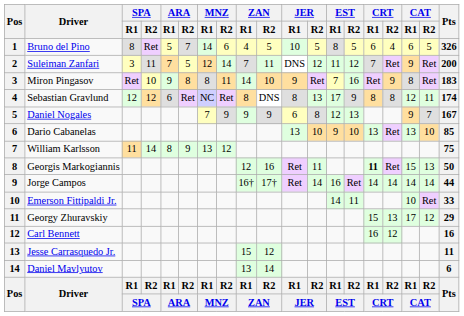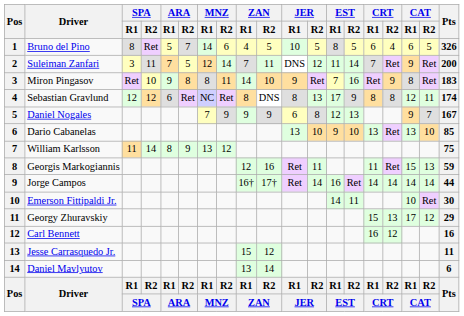 <table class="wikitable" style="font-size:85%; text-align:center">
 <tr>
 <th rowspan="2">Pos</th>
 <th rowspan="2">Driver</th>
 <th colspan="2"><a href='#'>SPA</a><br></th>
 <th colspan="2"><a href='#'>ARA</a><br></th>
 <th colspan="2"><a href='#'>MNZ</a><br></th>
 <th colspan="2"><a href='#'>ZAN</a><br></th>
 <th colspan="2"><a href='#'>JER</a><br></th>
 <th colspan="2"><a href='#'>EST</a><br></th>
 <th colspan="2"><a href='#'>CRT</a><br></th>
 <th colspan="2"><a href='#'>CAT</a><br></th>
 <th rowspan="2">Pts</th>
 </tr>
 <tr>
 <th>R1</th>
 <th>R2</th>
 <th>R1</th>
 <th>R2</th>
 <th>R1</th>
 <th>R2</th>
 <th>R1</th>
 <th>R2</th>
 <th>R1</th>
 <th>R2</th>
 <th>R1</th>
 <th>R2</th>
 <th>R1</th>
 <th>R2</th>
 <th>R1</th>
 <th>R2</th>
 </tr>
 <tr>
 <th>1</th>
 <td align="left"> <a href='#'>Bruno del Pino</a></td>
 <td style="background:#dfdfdf;">8</td>
 <td style="background:#efcfff;">Ret</td>
 <td style="background:#ffffbf;">5</td>
 <td style="background:#dfdfdf;">7</td>
 <td style="background:#dfffdf;">14</td>
 <td style="background:#ffffbf;">6</td>
 <td style="background:#ffffbf;">4</td>
 <td style="background:#ffffbf;">5</td>
 <td style="background:#dfffdf;">10</td>
 <td style="background:#ffffbf;">5</td>
 <td style="background:#dfdfdf;">8</td>
 <td style="background:#ffffbf;">5</td>
 <td style="background:#ffffbf;">6</td>
 <td style="background:#ffffbf;">4</td>
 <td style="background:#ffffbf;">6</td>
 <td style="background:#ffffbf;">5</td>
 <th>326</th>
 </tr>
 <tr>
 <th>2</th>
 <td align="left"> <a href='#'>Suleiman Zanfari</a></td>
 <td style="background:#ffffbf;">3</td>
 <td style="background:#dfdfdf;">11</td>
 <td style="background:#ffdf9f;">7</td>
 <td style="background:#ffffbf;">5</td>
 <td style="background:#ffdf9f;">12</td>
 <td style="background:#dfffdf;">14</td>
 <td style="background:#dfdfdf;">7</td>
 <td style="background:#dfffdf;">11</td>
 <td style="background:#ffffff;">DNS</td>
 <td style="background:#dfffdf;">12</td>
 <td style="background:#dfffdf;">11</td>
-<td style="background:#dfffdf;">12</td>
+<td style="background:#dfffdf;">14</td>
 <td style="background:#dfdfdf;">7</td>
 <td style="background:#efcfff;">Ret</td>
 <td style="background:#ffdf9f;">9</td>
 <td style="background:#efcfff;">Ret</td>
 <th>200</th>
 </tr>
 <tr>
 <th>3</th>
 <td align="left"> Miron Pingasov</td>
 <td style="background:#efcfff;">Ret</td>
 <td style="background:#ffffbf;">10</td>
 <td style="background:#dfffdf;">9</td>
 <td style="background:#ffdf9f;">8</td>
 <td style="background:#dfdfdf;">8</td>
 <td style="background:#ffdf9f;">11</td>
 <td style="background:#dfffdf;">14</td>
 <td style="background:#ffdf9f;">10</td>
 <td style="background:#ffdf9f;">9</td>
 <td style="background:#efcfff;">Ret</td>
 <td style="background:#ffffbf;">7</td>
 <td style="background:#dfffdf;">16</td>
 <td style="background:#efcfff;">Ret</td>
 <td style="background:#ffdf9f;">9</td>
 <td style="background:#dfdfdf;">8</td>
 <td style="background:#efcfff;">Ret</td>
 <th>183</th>
 </tr>
 <tr>
 <th>4</th>
 <td align="left"> Sebastian Gravlund</td>
 <td style="background:#dfffdf;">12</td>
 <td style="background:#ffdf9f;">12</td>
 <td style="background:#dfdfdf;">6</td>
 <td style="background:#efcfff;">Ret</td>
 <td style="background:#cfcfff;">NC</td>
 <td style="background:#efcfff;">Ret</td>
 <td style="background:#ffdf9f;">8</td>
 <td style="background:#ffffff;">DNS</td>
 <td style="background:#dfdfdf;">8</td>
 <td style="background:#dfffdf;">13</td>
 <td style="background:#dfffdf;">17</td>
 <td style="background:#dfdfdf;">9</td>
 <td style="background:#ffdf9f;">8</td>
 <td style="background:#dfdfdf;">8</td>
 <td style="background:#dfffdf;">12</td>
 <td style="background:#dfffdf;">11</td>
 <th>174</th>
 </tr>
 <tr>
 <th>5</th>
 <td align="left"> <a href='#'>Daniel Nogales</a></td>
 <td></td>
 <td></td>
 <td></td>
 <td></td>
 <td style="background:#ffffbf;">7</td>
 <td style="background:#dfdfdf;">9</td>
 <td style="background:#dfffdf;">9</td>
 <td style="background:#dfdfdf;">9</td>
 <td style="background:#ffffbf;">6</td>
 <td style="background:#dfdfdf;">8</td>
 <td style="background:#dfffdf;">12</td>
 <td style="background:#dfffdf;">13</td>
 <td></td>
 <td></td>
 <td style="background:#ffdf9f;">9</td>
 <td style="background:#dfdfdf;">7</td>
 <th>167</th>
 </tr>
 <tr>
 <th>6</th>
 <td align="left"> Dario Cabanelas</td>
 <td></td>
 <td></td>
 <td></td>
 <td></td>
 <td></td>
 <td></td>
 <td></td>
 <td></td>
 <td style="background:#dfffdf;">13</td>
 <td style="background:#ffdf9f;">10</td>
 <td style="background:#ffdf9f;">9</td>
 <td style="background:#ffdf9f;">10</td>
 <td style="background:#dfffdf;">13</td>
 <td style="background:#efcfff;">Ret</td>
 <td style="background:#dfffdf;">13</td>
 <td style="background:#ffdf9f;">10</td>
 <th>85</th>
 </tr>
 <tr>
 <th>7</th>
 <td align="left"> William Karlsson</td>
 <td style="background:#ffdf9f;">11</td>
 <td style="background:#dfffdf;">14</td>
 <td style="background:#dfffdf;">8</td>
 <td style="background:#dfffdf;">9</td>
 <td style="background:#dfffdf;">13</td>
 <td style="background:#dfffdf;">12</td>
 <td></td>
 <td></td>
 <td></td>
 <td></td>
 <td></td>
 <td></td>
 <td></td>
 <td></td>
 <td></td>
 <td></td>
 <th>75</th>
 </tr>
 <tr>
 <th>8</th>
 <td align="left"> Georgis Markogiannis</td>
 <td></td>
 <td></td>
 <td></td>
 <td></td>
 <td></td>
 <td></td>
 <td style="background:#dfffdf;">12</td>
 <td style="background:#dfffdf;">16</td>
 <td style="background:#efcfff;">Ret</td>
 <td style="background:#dfffdf;">11</td>
 <td></td>
 <td></td>
-<td style="background:#dfffdf;"><strong>11</strong></td>
+<td style="background:#dfffdf;">11</td>
 <td style="background:#efcfff;">Ret</td>
 <td style="background:#dfffdf;">15</td>
 <td style="background:#dfffdf;">13</td>
-<th>50</th>
+<th>59</th>
 </tr>
 <tr>
 <th>9</th>
 <td align="left"> Jorge Campos</td>
 <td></td>
 <td></td>
 <td></td>
 <td></td>
 <td></td>
 <td></td>
 <td style="background:#dfffdf;">16†</td>
 <td style="background:#dfffdf;">17†</td>
 <td style="background:#efcfff;">Ret</td>
 <td style="background:#dfffdf;">14</td>
 <td style="background:#dfffdf;">16</td>
 <td style="background:#efcfff;">Ret</td>
 <td style="background:#dfffdf;">14</td>
 <td style="background:#dfffdf;">14</td>
 <td style="background:#dfffdf;">14</td>
 <td style="background:#dfffdf;">14</td>
 <th>44</th>
 </tr>
 <tr>
 <th>10</th>
 <td align="left"> <a href='#'>Emerson Fittipaldi Jr.</a></td>
 <td></td>
 <td></td>
 <td></td>
 <td></td>
 <td></td>
 <td></td>
 <td></td>
 <td></td>
 <td></td>
 <td></td>
 <td style="background:#dfffdf;">14</td>
 <td style="background:#dfffdf;">11</td>
 <td></td>
 <td></td>
 <td style="background:#dfffdf;">10</td>
 <td style="background:#efcfff;">Ret</td>
-<th>33</th>
+<th>30</th>
 </tr>
 <tr>
 <th>11</th>
 <td align="left"> Georgy Zhuravskiy</td>
 <td></td>
 <td></td>
 <td></td>
 <td></td>
 <td></td>
 <td></td>
 <td></td>
 <td></td>
 <td></td>
 <td></td>
 <td></td>
 <td></td>
 <td style="background:#dfffdf;">15</td>
 <td style="background:#dfffdf;">13</td>
 <td style="background:#dfffdf;">17</td>
 <td style="background:#dfffdf;">12</td>
 <th>29</th>
 </tr>
 <tr>
 <th>12</th>
 <td align="left"> <a href='#'>Carl Bennett</a></td>
 <td></td>
 <td></td>
 <td></td>
 <td></td>
 <td></td>
 <td></td>
 <td></td>
 <td></td>
 <td></td>
 <td></td>
 <td></td>
 <td></td>
 <td style="background:#dfffdf;">16</td>
 <td style="background:#dfffdf;">12</td>
 <td></td>
 <td></td>
 <th>16</th>
 </tr>
 <tr>
 <th>13</th>
 <td align="left"> <a href='#'>Jesse Carrasquedo Jr.</a></td>
 <td></td>
 <td></td>
 <td></td>
 <td></td>
 <td></td>
 <td></td>
 <td style="background:#dfffdf;">15</td>
 <td style="background:#dfffdf;">12</td>
 <td></td>
 <td></td>
 <td></td>
 <td></td>
 <td></td>
 <td></td>
 <td></td>
 <td></td>
 <th>11</th>
 </tr>
 <tr>
 <th>14</th>
 <td align="left"> <a href='#'>Daniel Mavlyutov</a></td>
 <td></td>
 <td></td>
 <td></td>
 <td></td>
 <td></td>
 <td></td>
 <td style="background:#dfffdf;">13</td>
 <td style="background:#dfffdf;">14</td>
 <td></td>
 <td></td>
 <td></td>
 <td></td>
 <td></td>
 <td></td>
 <td></td>
 <td></td>
 <th>6</th>
 </tr>
 <tr>
 <th rowspan="2">Pos</th>
 <th rowspan="2">Driver</th>
 <th>R1</th>
 <th>R2</th>
 <th>R1</th>
 <th>R2</th>
 <th>R1</th>
 <th>R2</th>
 <th>R1</th>
 <th>R2</th>
 <th>R1</th>
 <th>R2</th>
 <th>R1</th>
 <th>R2</th>
 <th>R1</th>
 <th>R2</th>
 <th>R1</th>
 <th>R2</th>
 <th rowspan="2">Pts</th>
 </tr>
 <tr>
 <th colspan="2"><a href='#'>SPA</a><br></th>
 <th colspan="2"><a href='#'>ARA</a><br></th>
 <th colspan="2"><a href='#'>MNZ</a><br></th>
 <th colspan="2"><a href='#'>ZAN</a><br></th>
 <th colspan="2"><a href='#'>JER</a><br></th>
 <th colspan="2"><a href='#'>EST</a><br></th>
 <th colspan="2"><a href='#'>CRT</a><br></th>
 <th colspan="2"><a href='#'>CAT</a><br></th>
 </tr>
 </table>
